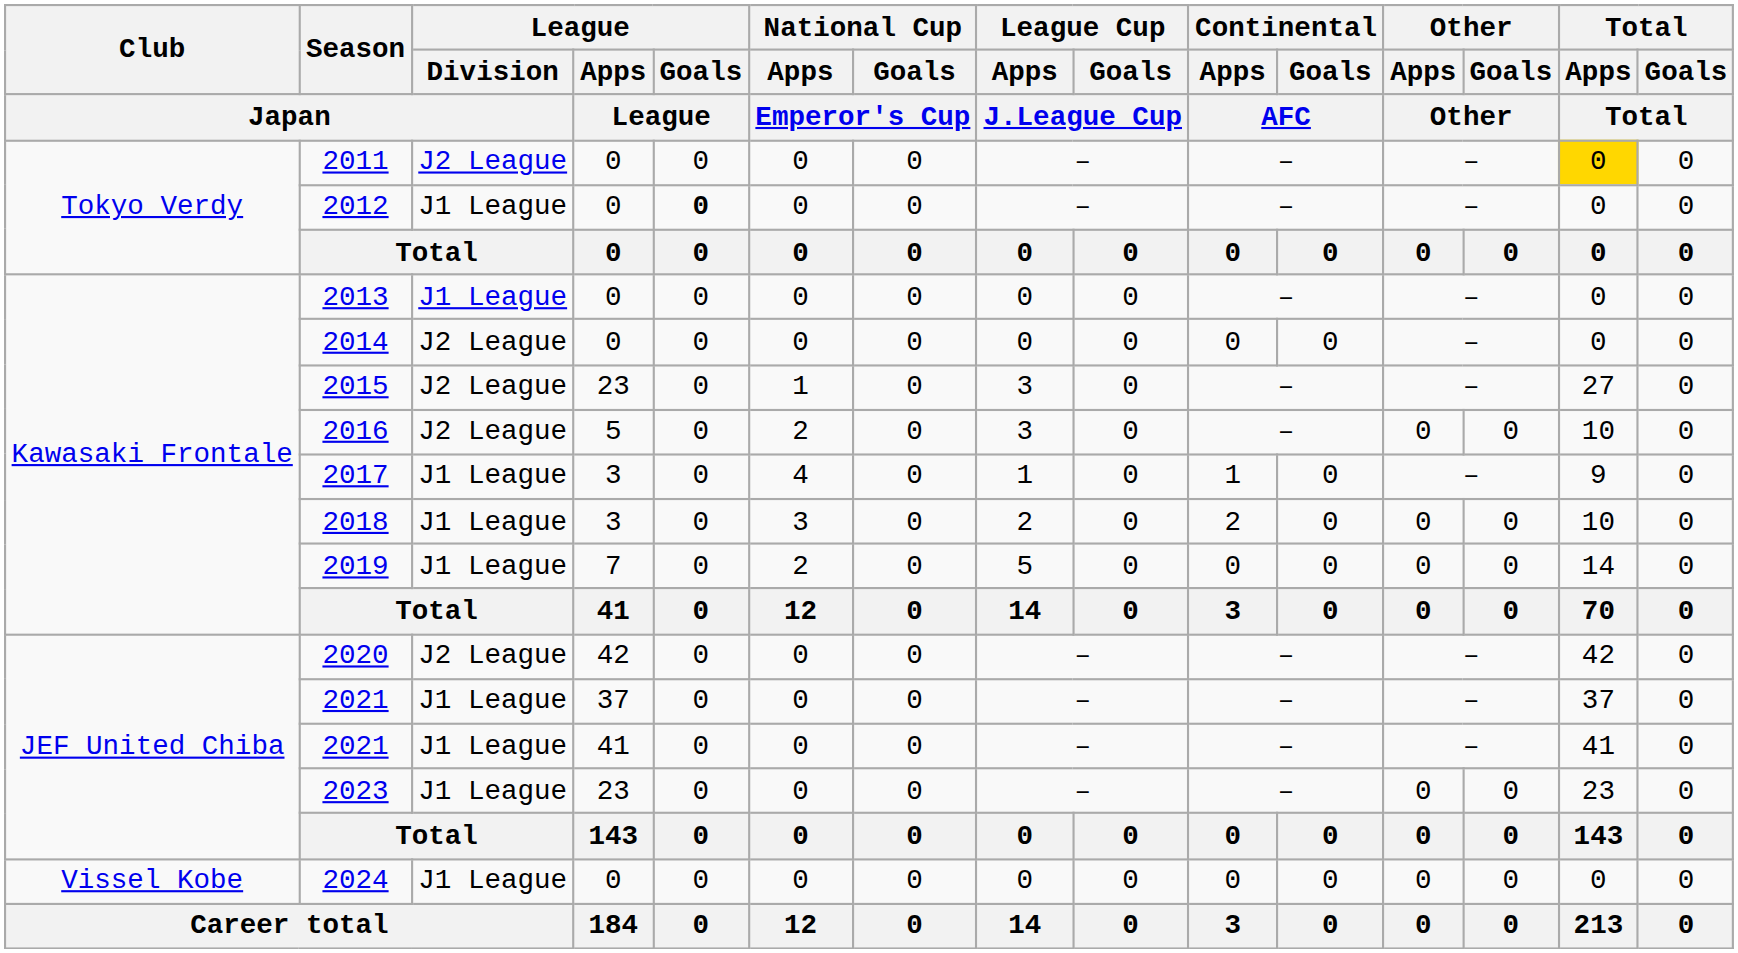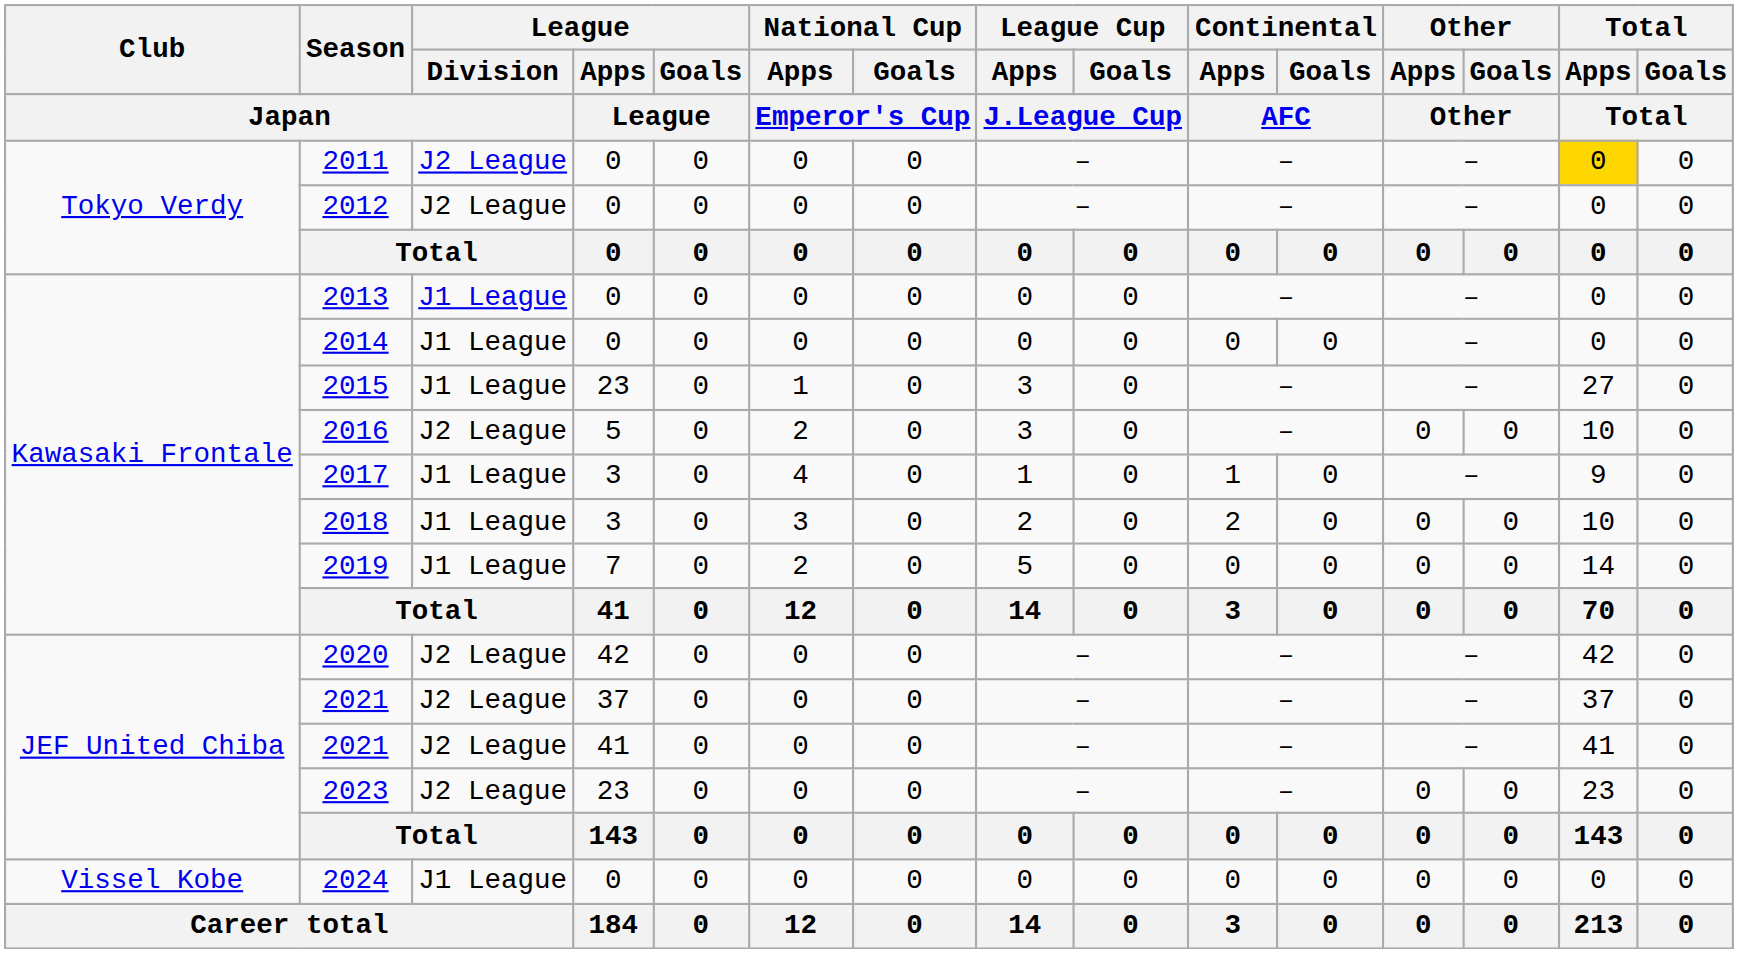 <table class="wikitable" style="text-align:center;">
 <tr>
 <th rowspan=2>Club</th>
 <th rowspan=2>Season</th>
 <th colspan=3>League</th>
 <th colspan=2>National Cup</th>
 <th colspan=2>League Cup</th>
 <th colspan=2>Continental</th>
 <th colspan=2>Other</th>
 <th colspan=2>Total</th>
 </tr>
 <tr>
 <th>Division</th>
 <th>Apps</th>
 <th>Goals</th>
 <th>Apps</th>
 <th>Goals</th>
 <th>Apps</th>
 <th>Goals</th>
 <th>Apps</th>
 <th>Goals</th>
 <th>Apps</th>
 <th>Goals</th>
 <th>Apps</th>
 <th>Goals</th>
 </tr>
 <tr>
 <th colspan=3>Japan</th>
 <th colspan=2>League</th>
 <th colspan=2><a href='#'>Emperor's Cup</a></th>
 <th colspan=2><a href='#'>J.League Cup</a></th>
 <th colspan=2><a href='#'>AFC</a></th>
 <th colspan=2>Other</th>
 <th colspan=2>Total</th>
 </tr>
 <tr>
 <td rowspan="3"><a href='#'>Tokyo Verdy</a></td>
 <td><a href='#'>2011</a></td>
 <td><a href='#'>J2 League</a></td>
 <td>0</td>
 <td>0</td>
 <td>0</td>
 <td>0</td>
 <td colspan="2">–</td>
 <td colspan="2">–</td>
 <td colspan="2">–</td>
 <td style="background: gold;">0</td>
 <td>0</td>
 </tr>
 <tr>
 <td><a href='#'>2012</a></td>
-<td>J1 League</td>
+<td>J2 League</td>
 <td>0</td>
-<td><strong>0</strong></td>
+<td>0</td>
 <td>0</td>
 <td>0</td>
 <td colspan="2">–</td>
 <td colspan="2">–</td>
 <td colspan="2">–</td>
 <td>0</td>
 <td>0</td>
 </tr>
 <tr>
 <th colspan="2">Total</th>
 <th>0</th>
 <th>0</th>
 <th>0</th>
 <th>0</th>
 <th>0</th>
 <th>0</th>
 <th>0</th>
 <th>0</th>
 <th>0</th>
 <th>0</th>
 <th>0</th>
 <th>0</th>
 </tr>
 <tr>
 <td rowspan="8"><a href='#'>Kawasaki Frontale</a></td>
 <td><a href='#'>2013</a></td>
 <td><a href='#'>J1 League</a></td>
 <td>0</td>
 <td>0</td>
 <td>0</td>
 <td>0</td>
 <td>0</td>
 <td>0</td>
 <td colspan="2">–</td>
 <td colspan="2">–</td>
 <td>0</td>
 <td>0</td>
 </tr>
 <tr>
 <td><a href='#'>2014</a></td>
-<td>J2 League</td>
+<td>J1 League</td>
 <td>0</td>
 <td>0</td>
 <td>0</td>
 <td>0</td>
 <td>0</td>
 <td>0</td>
 <td>0</td>
 <td>0</td>
 <td colspan="2">–</td>
 <td>0</td>
 <td>0</td>
 </tr>
 <tr>
 <td><a href='#'>2015</a></td>
-<td>J2 League</td>
+<td>J1 League</td>
 <td>23</td>
 <td>0</td>
 <td>1</td>
 <td>0</td>
 <td>3</td>
 <td>0</td>
 <td colspan="2">–</td>
 <td colspan="2">–</td>
 <td>27</td>
 <td>0</td>
 </tr>
 <tr>
 <td><a href='#'>2016</a></td>
 <td>J2 League</td>
 <td>5</td>
 <td>0</td>
 <td>2</td>
 <td>0</td>
 <td>3</td>
 <td>0</td>
 <td colspan="2">–</td>
 <td>0</td>
 <td>0</td>
 <td>10</td>
 <td>0</td>
 </tr>
 <tr>
 <td><a href='#'>2017</a></td>
 <td>J1 League</td>
 <td>3</td>
 <td>0</td>
 <td>4</td>
 <td>0</td>
 <td>1</td>
 <td>0</td>
 <td>1</td>
 <td>0</td>
 <td colspan="2">–</td>
 <td>9</td>
 <td>0</td>
 </tr>
 <tr>
 <td><a href='#'>2018</a></td>
 <td>J1 League</td>
 <td>3</td>
 <td>0</td>
 <td>3</td>
 <td>0</td>
 <td>2</td>
 <td>0</td>
 <td>2</td>
 <td>0</td>
 <td>0</td>
 <td>0</td>
 <td>10</td>
 <td>0</td>
 </tr>
 <tr>
 <td><a href='#'>2019</a></td>
 <td>J1 League</td>
 <td>7</td>
 <td>0</td>
 <td>2</td>
 <td>0</td>
 <td>5</td>
 <td>0</td>
 <td>0</td>
 <td>0</td>
 <td>0</td>
 <td>0</td>
 <td>14</td>
 <td>0</td>
 </tr>
 <tr>
 <th colspan="2">Total</th>
 <th>41</th>
 <th>0</th>
 <th>12</th>
 <th>0</th>
 <th>14</th>
 <th>0</th>
 <th>3</th>
 <th>0</th>
 <th>0</th>
 <th>0</th>
 <th>70</th>
 <th>0</th>
 </tr>
 <tr>
 <td rowspan="5"><a href='#'>JEF United Chiba</a></td>
 <td><a href='#'>2020</a></td>
 <td>J2 League</td>
 <td>42</td>
 <td>0</td>
 <td>0</td>
 <td>0</td>
 <td colspan="2">–</td>
 <td colspan="2">–</td>
 <td colspan="2">–</td>
 <td>42</td>
 <td>0</td>
 </tr>
 <tr>
 <td><a href='#'>2021</a></td>
-<td>J1 League</td>
+<td>J2 League</td>
 <td>37</td>
 <td>0</td>
 <td>0</td>
 <td>0</td>
 <td colspan="2">–</td>
 <td colspan="2">–</td>
 <td colspan="2">–</td>
 <td>37</td>
 <td>0</td>
 </tr>
 <tr>
 <td><a href='#'>2021</a></td>
-<td>J1 League</td>
+<td>J2 League</td>
 <td>41</td>
 <td>0</td>
 <td>0</td>
 <td>0</td>
 <td colspan="2">–</td>
 <td colspan="2">–</td>
 <td colspan="2">–</td>
 <td>41</td>
 <td>0</td>
 </tr>
 <tr>
 <td><a href='#'>2023</a></td>
-<td>J1 League</td>
+<td>J2 League</td>
 <td>23</td>
 <td>0</td>
 <td>0</td>
 <td>0</td>
 <td colspan="2">–</td>
 <td colspan="2">–</td>
 <td>0</td>
 <td>0</td>
 <td>23</td>
 <td>0</td>
 </tr>
 <tr>
 <th colspan="2">Total</th>
 <th>143</th>
 <th>0</th>
 <th>0</th>
 <th>0</th>
 <th>0</th>
 <th>0</th>
 <th>0</th>
 <th>0</th>
 <th>0</th>
 <th>0</th>
 <th>143</th>
 <th>0</th>
 </tr>
 <tr>
 <td><a href='#'>Vissel Kobe</a></td>
 <td><a href='#'>2024</a></td>
 <td>J1 League</td>
 <td>0</td>
 <td>0</td>
 <td>0</td>
 <td>0</td>
 <td>0</td>
 <td>0</td>
 <td>0</td>
 <td>0</td>
 <td>0</td>
 <td>0</td>
 <td>0</td>
 <td>0</td>
 </tr>
 <tr>
 <th colspan="3">Career total</th>
 <th>184</th>
 <th>0</th>
 <th>12</th>
 <th>0</th>
 <th>14</th>
 <th>0</th>
 <th>3</th>
 <th>0</th>
 <th>0</th>
 <th>0</th>
 <th>213</th>
 <th>0</th>
 </tr>
 </table>
